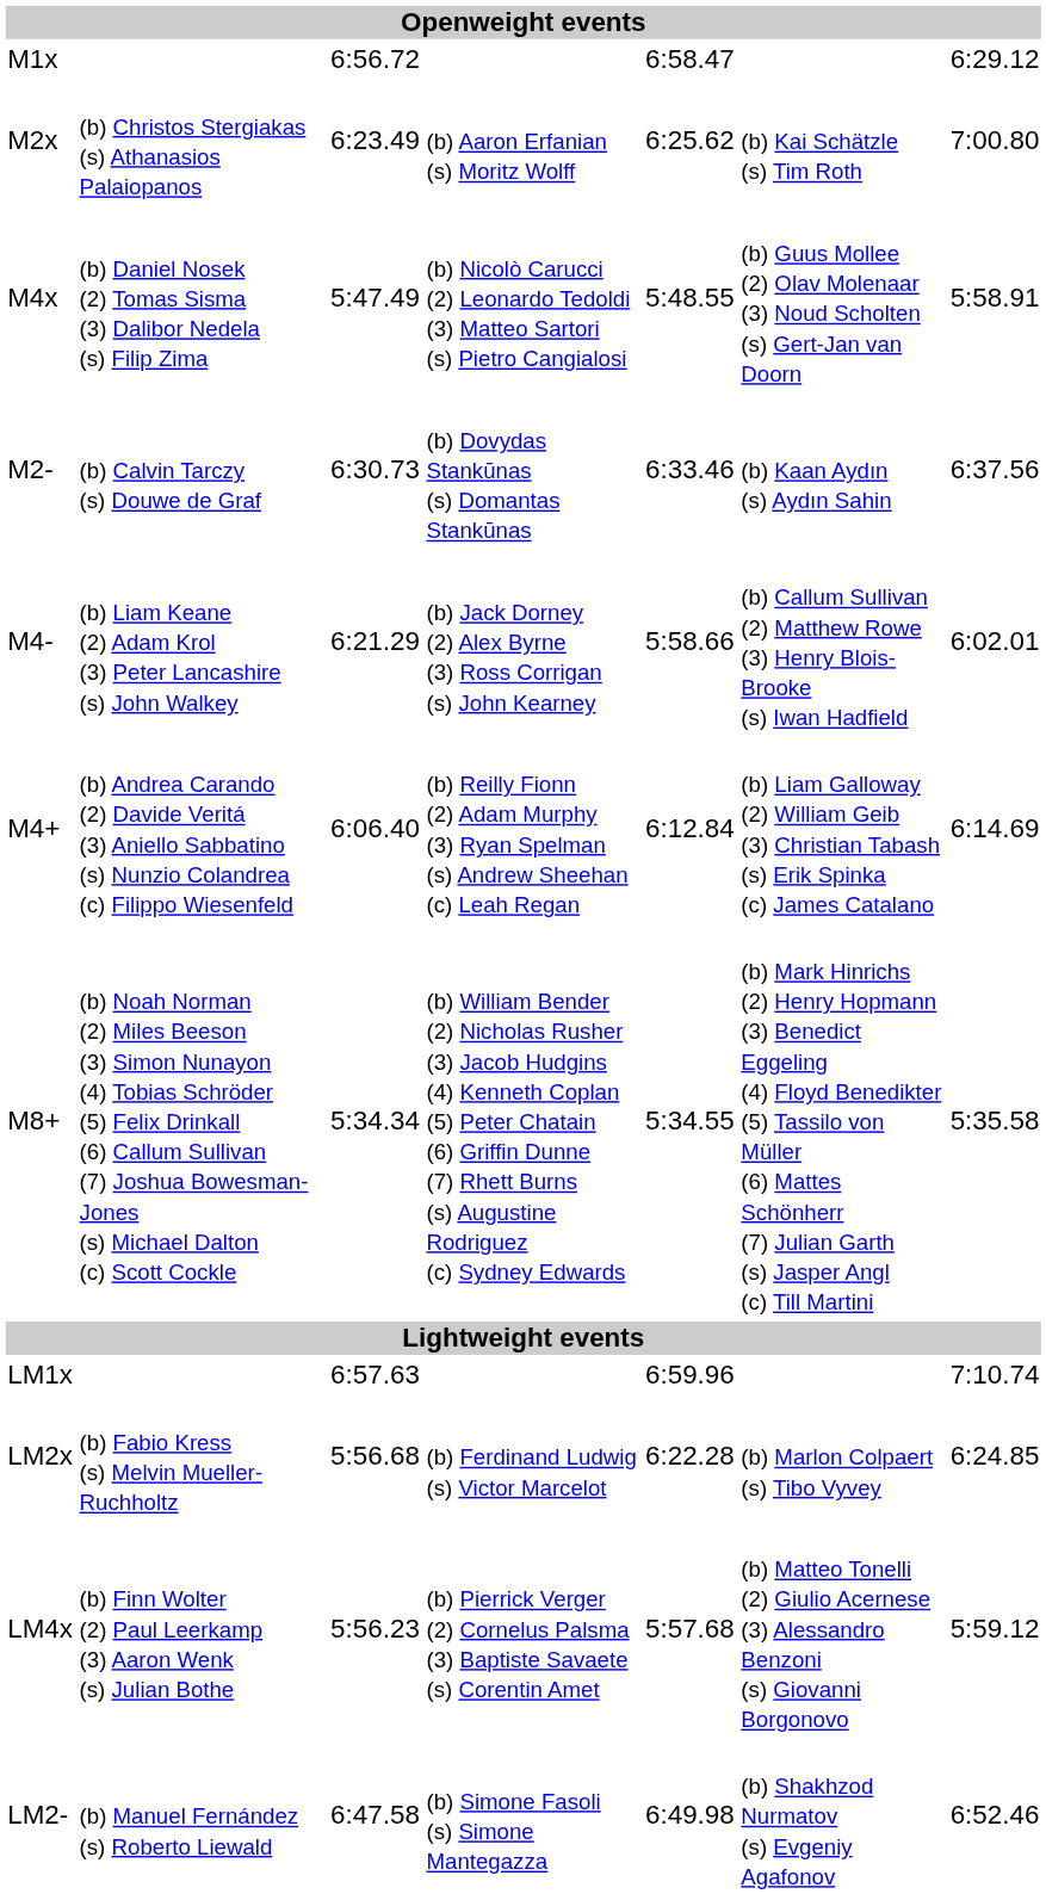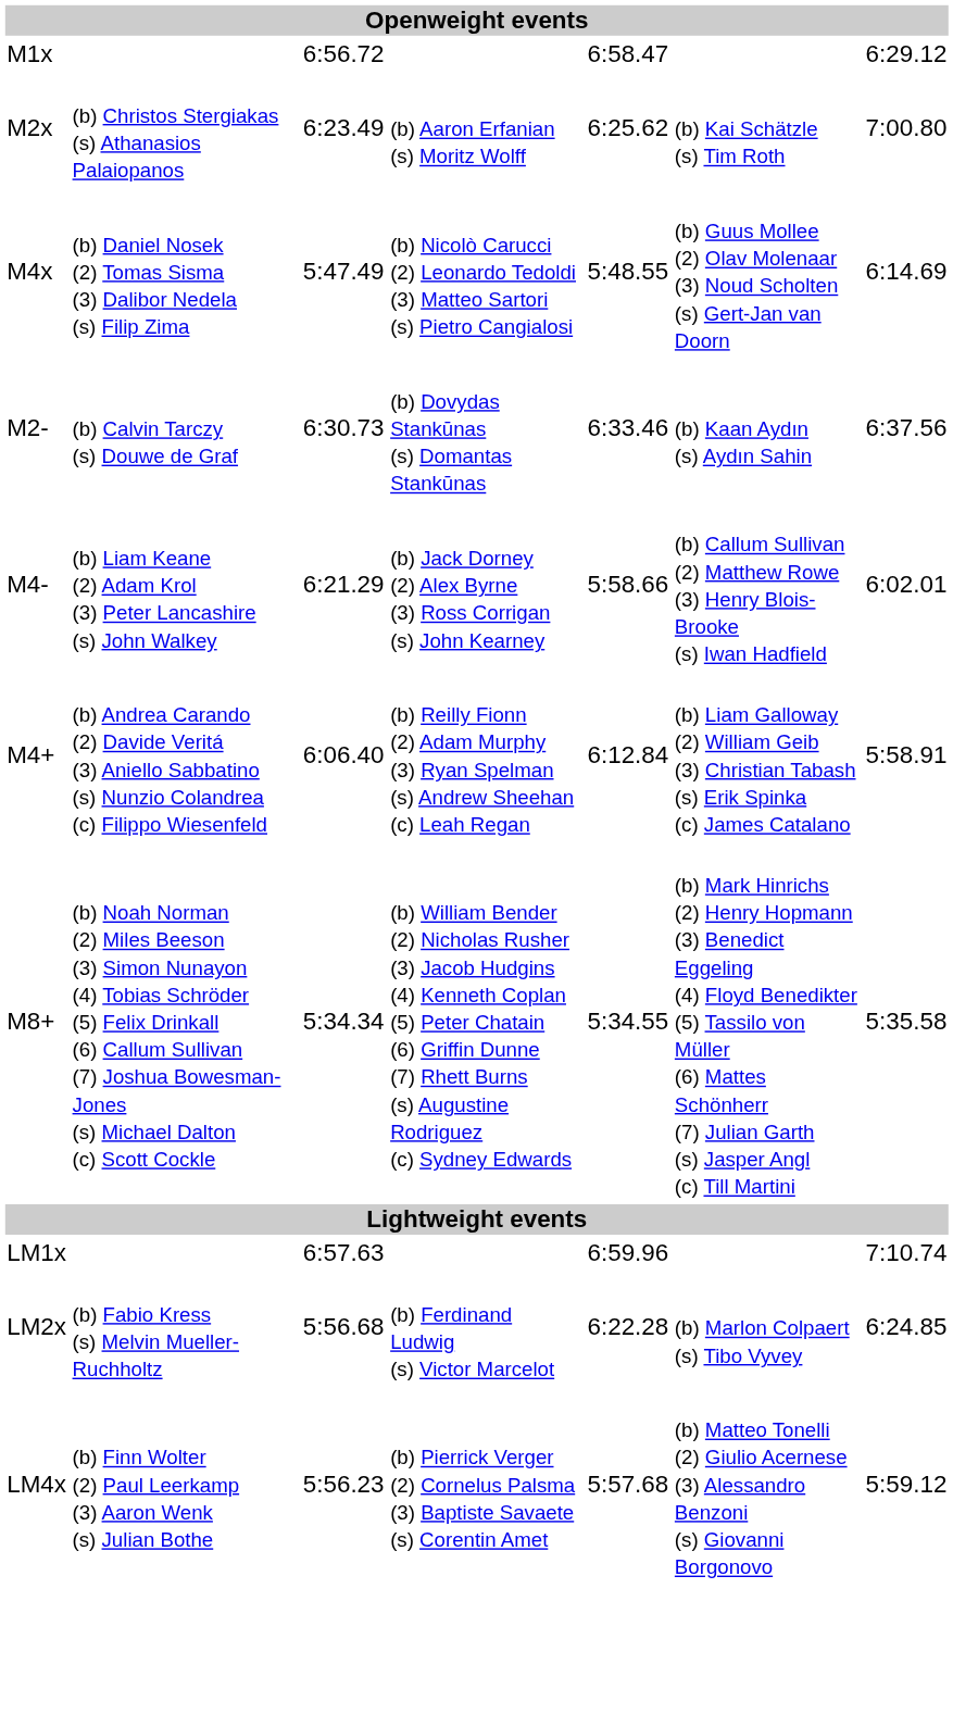 <table>
 <tr>
 <th colspan="7" style="background-color:#CCC;">Openweight events</th>
 </tr>
 <tr>
 <td>M1x</td>
 <td></td>
 <td>6:56.72</td>
 <td></td>
 <td>6:58.47</td>
 <td></td>
 <td>6:29.12</td>
 </tr>
 <tr>
 <td>M2x</td>
 <td><br><small>(b) <a href='#'>Christos Stergiakas</a><br>(s) <a href='#'>Athanasios Palaiopanos</a></small></td>
 <td>6:23.49</td>
 <td><br><small>(b) <a href='#'>Aaron Erfanian</a><br>(s) <a href='#'>Moritz Wolff</a></small></td>
 <td>6:25.62</td>
 <td><br><small>(b) <a href='#'>Kai Schätzle</a><br>(s) <a href='#'>Tim Roth</a></small></td>
 <td>7:00.80</td>
 </tr>
 <tr>
 <td>M4x</td>
 <td><br><small>(b) <a href='#'>Daniel Nosek</a><br>(2) <a href='#'>Tomas Sisma</a><br>(3) <a href='#'>Dalibor Nedela</a><br>(s) <a href='#'>Filip Zima</a></small></td>
 <td>5:47.49</td>
 <td><br><small>(b) <a href='#'>Nicolò Carucci</a><br>(2) <a href='#'>Leonardo Tedoldi</a><br>(3) <a href='#'>Matteo Sartori</a><br>(s) <a href='#'>Pietro Cangialosi</a></small></td>
 <td>5:48.55</td>
 <td><br><small>(b) <a href='#'>Guus Mollee</a><br>(2) <a href='#'>Olav Molenaar</a><br>(3) <a href='#'>Noud Scholten</a><br>(s) <a href='#'>Gert-Jan van Doorn</a></small></td>
-<td>5:58.91</td>
+<td>6:14.69</td>
 </tr>
 <tr>
 <td>M2-</td>
 <td><br><small>(b) <a href='#'>Calvin Tarczy</a><br>(s) <a href='#'>Douwe de Graf</a></small></td>
 <td>6:30.73</td>
 <td><br><small>(b) <a href='#'>Dovydas Stankūnas</a><br>(s) <a href='#'>Domantas Stankūnas</a></small></td>
 <td>6:33.46</td>
 <td><br><small>(b) <a href='#'>Kaan Aydın</a><br>(s) <a href='#'>Aydın Sahin</a></small></td>
 <td>6:37.56</td>
 </tr>
 <tr>
 <td>M4-</td>
 <td><br><small>(b) <a href='#'>Liam Keane</a><br>(2) <a href='#'>Adam Krol</a><br>(3) <a href='#'>Peter Lancashire</a><br>(s) <a href='#'>John Walkey</a></small></td>
 <td>6:21.29</td>
 <td><br><small>(b) <a href='#'>Jack Dorney</a><br>(2) <a href='#'>Alex Byrne</a><br>(3) <a href='#'>Ross Corrigan</a><br>(s) <a href='#'>John Kearney</a></small></td>
 <td>5:58.66</td>
 <td><br><small>(b) <a href='#'>Callum Sullivan</a><br>(2) <a href='#'>Matthew Rowe</a><br>(3) <a href='#'>Henry Blois-Brooke</a><br>(s) <a href='#'>Iwan Hadfield</a></small></td>
 <td>6:02.01</td>
 </tr>
 <tr>
 <td>M4+</td>
 <td><br><small>(b) <a href='#'>Andrea Carando</a><br>(2) <a href='#'>Davide Veritá</a><br>(3) <a href='#'>Aniello Sabbatino</a><br>(s) <a href='#'>Nunzio Colandrea</a><br>(c) <a href='#'>Filippo Wiesenfeld</a></small></td>
 <td>6:06.40</td>
 <td><br><small>(b) <a href='#'>Reilly Fionn</a><br>(2) <a href='#'>Adam Murphy</a><br>(3) <a href='#'>Ryan Spelman</a><br>(s) <a href='#'>Andrew Sheehan</a><br>(c) <a href='#'>Leah Regan</a></small></td>
 <td>6:12.84</td>
 <td><br><small>(b) <a href='#'>Liam Galloway</a><br>(2) <a href='#'>William Geib</a><br>(3) <a href='#'>Christian Tabash</a><br>(s) <a href='#'>Erik Spinka</a><br>(c) <a href='#'>James Catalano</a></small></td>
-<td>6:14.69</td>
+<td>5:58.91</td>
 </tr>
 <tr>
 <td>M8+</td>
 <td><br><small>(b) <a href='#'>Noah Norman</a><br>(2) <a href='#'>Miles Beeson</a><br>(3) <a href='#'>Simon Nunayon</a><br>(4) <a href='#'>Tobias Schröder</a><br>(5) <a href='#'>Felix Drinkall</a><br>(6) <a href='#'>Callum Sullivan</a><br>(7) <a href='#'>Joshua Bowesman-Jones</a><br>(s) <a href='#'>Michael Dalton</a><br>(c) <a href='#'>Scott Cockle</a></small></td>
 <td>5:34.34</td>
 <td><br><small>(b) <a href='#'>William Bender</a><br>(2) <a href='#'>Nicholas Rusher</a><br>(3) <a href='#'>Jacob Hudgins</a><br>(4) <a href='#'>Kenneth Coplan</a><br>(5) <a href='#'>Peter Chatain</a><br>(6) <a href='#'>Griffin Dunne</a><br>(7) <a href='#'>Rhett Burns</a><br>(s) <a href='#'>Augustine Rodriguez</a><br>(c) <a href='#'>Sydney Edwards</a></small></td>
 <td>5:34.55</td>
 <td><br><small>(b) <a href='#'>Mark Hinrichs</a><br>(2) <a href='#'>Henry Hopmann</a><br>(3) <a href='#'>Benedict Eggeling</a><br>(4) <a href='#'>Floyd Benedikter</a><br>(5) <a href='#'>Tassilo von Müller</a><br>(6) <a href='#'>Mattes Schönherr</a><br>(7) <a href='#'>Julian Garth</a><br>(s) <a href='#'>Jasper Angl</a><br>(c) <a href='#'>Till Martini</a></small></td>
 <td>5:35.58</td>
 </tr>
 <tr>
 <th colspan="7" style="background-color:#CCC;">Lightweight events</th>
 </tr>
 <tr>
 <td>LM1x</td>
 <td></td>
 <td>6:57.63</td>
 <td></td>
 <td>6:59.96</td>
 <td></td>
 <td>7:10.74</td>
 </tr>
 <tr>
 <td>LM2x</td>
 <td><br><small>(b) <a href='#'>Fabio Kress</a><br>(s) <a href='#'>Melvin Mueller-Ruchholtz</a></small></td>
 <td>5:56.68</td>
 <td><br><small>(b) <a href='#'>Ferdinand Ludwig</a><br>(s) <a href='#'>Victor Marcelot</a></small></td>
 <td>6:22.28</td>
 <td><br><small>(b) <a href='#'>Marlon Colpaert</a><br>(s) <a href='#'>Tibo Vyvey</a></small></td>
 <td>6:24.85</td>
 </tr>
 <tr>
 <td>LM4x</td>
 <td><br><small>(b) <a href='#'>Finn Wolter</a><br>(2) <a href='#'>Paul Leerkamp</a><br>(3) <a href='#'>Aaron Wenk</a><br>(s) <a href='#'>Julian Bothe</a></small></td>
 <td>5:56.23</td>
 <td><br><small>(b) <a href='#'>Pierrick Verger</a><br>(2) <a href='#'>Cornelus Palsma</a><br>(3) <a href='#'>Baptiste Savaete</a><br>(s) <a href='#'>Corentin Amet</a></small></td>
 <td>5:57.68</td>
 <td><br><small>(b) <a href='#'>Matteo Tonelli</a><br>(2) <a href='#'>Giulio Acernese</a><br>(3) <a href='#'>Alessandro Benzoni</a><br>(s) <a href='#'>Giovanni Borgonovo</a></small></td>
 <td>5:59.12</td>
 </tr>
-<tr>
-<td>LM2-</td>
-<td><br><small>(b) <a href='#'>Manuel Fernández</a><br>(s) <a href='#'>Roberto Liewald</a></small></td>
-<td>6:47.58</td>
-<td><br><small>(b) <a href='#'>Simone Fasoli</a><br>(s) <a href='#'>Simone Mantegazza</a></small></td>
-<td>6:49.98</td>
-<td><br><small>(b) <a href='#'>Shakhzod Nurmatov</a><br>(s) <a href='#'>Evgeniy Agafonov</a></small></td>
-<td>6:52.46</td>
-</tr>
 </table>
